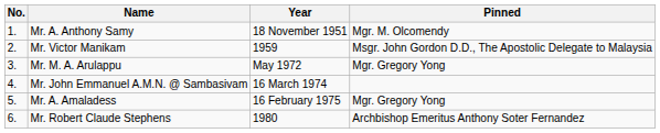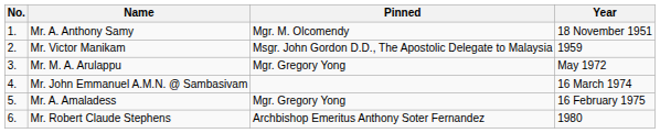 <table class="wikitable">
 <tr>
 <th>No.</th>
 <th>Name</th>
+<th>Pinned</th>
 <th>Year</th>
-<th>Pinned</th>
 </tr>
 <tr>
 <td>1.</td>
 <td>Mr. A. Anthony Samy</td>
+<td>Mgr. M. Olcomendy</td>
 <td>18 November 1951</td>
-<td>Mgr. M. Olcomendy</td>
 </tr>
 <tr>
 <td>2.</td>
 <td>Mr. Victor Manikam</td>
+<td>Msgr. John Gordon D.D., The Apostolic Delegate to Malaysia</td>
 <td>1959</td>
-<td>Msgr. John Gordon D.D., The Apostolic Delegate to Malaysia</td>
 </tr>
 <tr>
 <td>3.</td>
 <td>Mr. M. A. Arulappu</td>
+<td>Mgr. Gregory Yong</td>
 <td>May 1972</td>
-<td>Mgr. Gregory Yong</td>
 </tr>
 <tr>
 <td>4.</td>
 <td>Mr. John Emmanuel A.M.N. @ Sambasivam</td>
+<td></td>
 <td>16 March 1974</td>
-<td></td>
 </tr>
 <tr>
 <td>5.</td>
 <td>Mr. A. Amaladess</td>
+<td>Mgr. Gregory Yong</td>
 <td>16 February 1975</td>
-<td>Mgr. Gregory Yong</td>
 </tr>
 <tr>
 <td>6.</td>
 <td>Mr. Robert Claude Stephens</td>
+<td>Archbishop Emeritus Anthony Soter Fernandez</td>
 <td>1980</td>
-<td>Archbishop Emeritus Anthony Soter Fernandez</td>
 </tr>
 </table>
